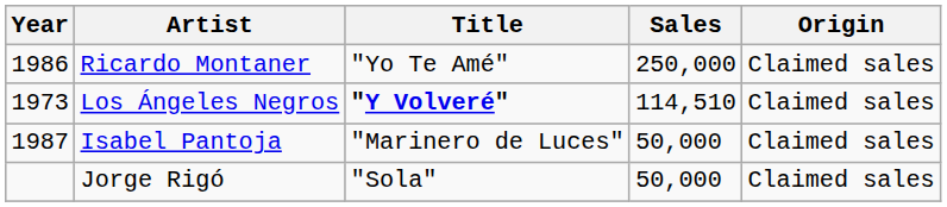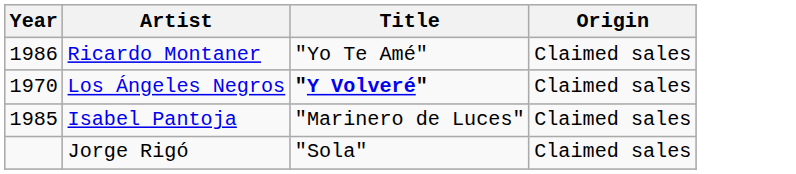 <table class="wikitable">
 <tr>
 <th>Year</th>
 <th>Artist</th>
 <th>Title</th>
-<th>Sales</th>
 <th>Origin</th>
 </tr>
 <tr>
 <td>1986</td>
 <td><a href='#'>Ricardo Montaner</a></td>
 <td>"Yo Te Amé"</td>
-<td>250,000</td>
 <td>Claimed sales</td>
 </tr>
 <tr>
-<td>1973</td>
+<td>1970</td>
 <td><a href='#'>Los Ángeles Negros</a></td>
 <td><strong>"<a href='#'>Y Volveré</a>"</strong></td>
-<td>114,510</td>
 <td>Claimed sales</td>
 </tr>
 <tr>
-<td>1987</td>
+<td>1985</td>
 <td><a href='#'>Isabel Pantoja</a></td>
 <td>"Marinero de Luces"</td>
-<td>50,000</td>
 <td>Claimed sales</td>
 </tr>
 <tr>
 <td></td>
 <td>Jorge Rigó</td>
 <td>"Sola"</td>
-<td>50,000</td>
 <td>Claimed sales</td>
 </tr>
 </table>
